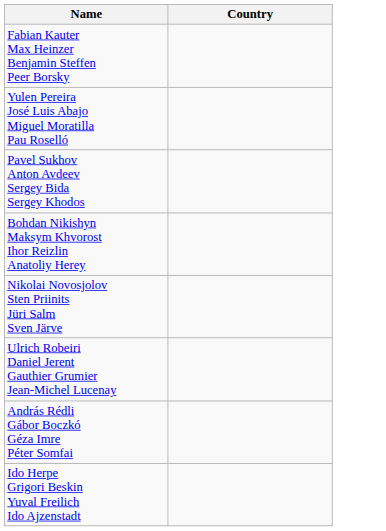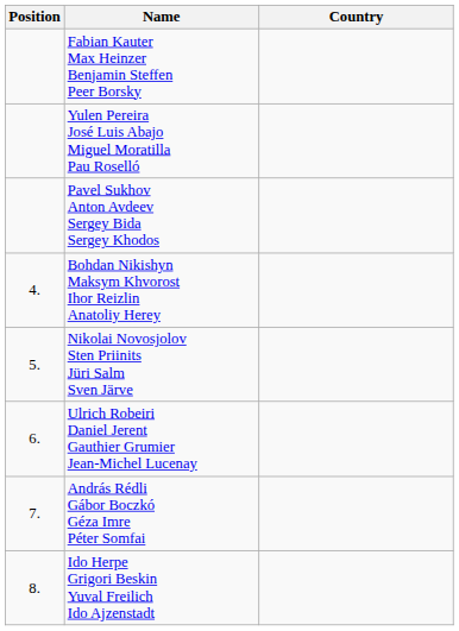 <table class="wikitable">
 <tr>
+<th width="20">Position</th>
 <th width="200">Name</th>
 <th width="200">Country</th>
 </tr>
 <tr>
+<td align="center"></td>
 <td><a href='#'>Fabian Kauter</a><br><a href='#'>Max Heinzer</a><br><a href='#'>Benjamin Steffen</a><br><a href='#'>Peer Borsky</a></td>
 <td></td>
 </tr>
 <tr>
+<td align="center"></td>
 <td><a href='#'>Yulen Pereira</a><br><a href='#'>José Luis Abajo</a><br><a href='#'>Miguel Moratilla</a><br><a href='#'>Pau Roselló</a></td>
 <td></td>
 </tr>
 <tr>
+<td align="center"></td>
 <td><a href='#'>Pavel Sukhov</a><br><a href='#'>Anton Avdeev</a><br><a href='#'>Sergey Bida</a><br><a href='#'>Sergey Khodos</a></td>
 <td></td>
 </tr>
 <tr>
+<td align="center">4.</td>
 <td><a href='#'>Bohdan Nikishyn</a><br><a href='#'>Maksym Khvorost</a><br><a href='#'>Ihor Reizlin</a><br><a href='#'>Anatoliy Herey</a></td>
 <td></td>
 </tr>
 <tr>
+<td align="center">5.</td>
 <td><a href='#'>Nikolai Novosjolov</a><br><a href='#'>Sten Priinits</a><br><a href='#'>Jüri Salm</a><br><a href='#'>Sven Järve</a></td>
 <td></td>
 </tr>
 <tr>
+<td align="center">6.</td>
 <td><a href='#'>Ulrich Robeiri</a><br><a href='#'>Daniel Jerent</a><br><a href='#'>Gauthier Grumier</a><br><a href='#'>Jean-Michel Lucenay</a></td>
 <td></td>
 </tr>
 <tr>
+<td align="center">7.</td>
 <td><a href='#'>András Rédli</a><br><a href='#'>Gábor Boczkó</a><br><a href='#'>Géza Imre</a><br><a href='#'>Péter Somfai</a></td>
 <td></td>
 </tr>
 <tr>
+<td align="center">8.</td>
 <td><a href='#'>Ido Herpe</a><br><a href='#'>Grigori Beskin</a><br><a href='#'>Yuval Freilich</a><br><a href='#'>Ido Ajzenstadt</a></td>
 <td></td>
 </tr>
 </table>
